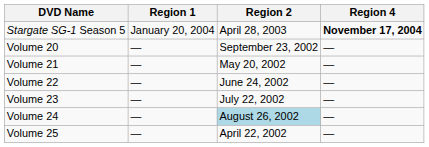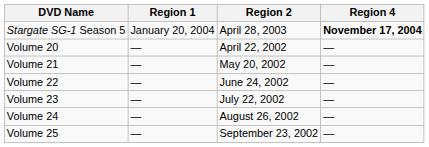 <table class="wikitable">
 <tr>
 <th>DVD Name</th>
 <th>Region 1</th>
 <th>Region 2</th>
 <th>Region 4</th>
 </tr>
 <tr>
 <td><em>Stargate SG-1</em> Season 5</td>
 <td>January 20, 2004</td>
 <td>April 28, 2003</td>
 <td><strong>November 17, 2004</strong></td>
 </tr>
 <tr>
 <td>Volume 20</td>
 <td>—</td>
-<td>September 23, 2002</td>
+<td>April 22, 2002</td>
 <td>—</td>
 </tr>
 <tr>
 <td>Volume 21</td>
 <td>—</td>
 <td>May 20, 2002</td>
 <td>—</td>
 </tr>
 <tr>
 <td>Volume 22</td>
 <td>—</td>
 <td>June 24, 2002</td>
 <td>—</td>
 </tr>
 <tr>
 <td>Volume 23</td>
 <td>—</td>
 <td>July 22, 2002</td>
 <td>—</td>
 </tr>
 <tr>
 <td>Volume 24</td>
 <td>—</td>
-<td style="background: lightblue;">August 26, 2002</td>
+<td>August 26, 2002</td>
 <td>—</td>
 </tr>
 <tr>
 <td>Volume 25</td>
 <td>—</td>
-<td>April 22, 2002</td>
+<td>September 23, 2002</td>
 <td>—</td>
 </tr>
 </table>
